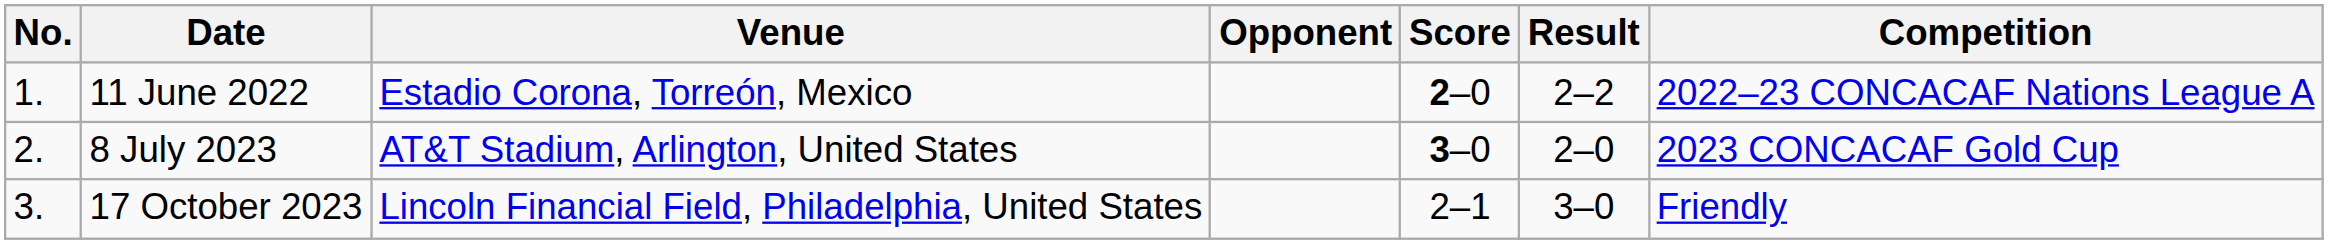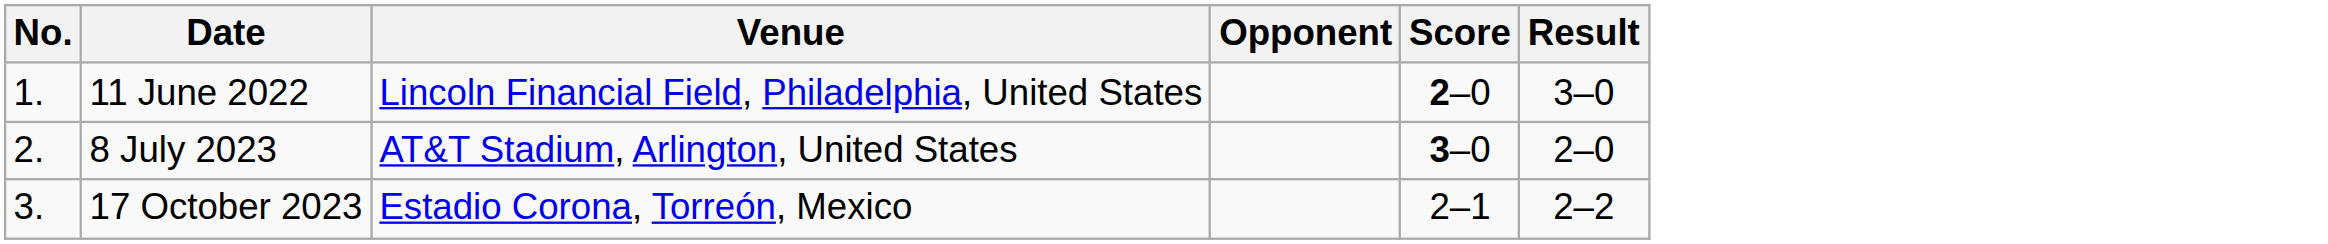 <table class="wikitable plainrowheaders sortable">
 <tr>
 <th>No.</th>
 <th>Date</th>
 <th>Venue</th>
 <th>Opponent</th>
 <th>Score</th>
 <th>Result</th>
-<th>Competition</th>
 </tr>
 <tr>
 <td>1.</td>
 <td>11 June 2022</td>
-<td><a href='#'>Estadio Corona</a>, <a href='#'>Torreón</a>, Mexico</td>
+<td><a href='#'>Lincoln Financial Field</a>, <a href='#'>Philadelphia</a>, United States</td>
 <td></td>
 <td align=center><strong>2</strong>–0</td>
-<td align="center">2–2</td>
-<td><a href='#'>2022–23 CONCACAF Nations League A</a></td>
+<td align=center>3–0</td>
 </tr>
 <tr>
 <td>2.</td>
 <td>8 July 2023</td>
 <td><a href='#'>AT&T Stadium</a>, <a href='#'>Arlington</a>, United States</td>
 <td></td>
 <td align=center><strong>3</strong>–0</td>
 <td align=center>2–0</td>
-<td><a href='#'>2023 CONCACAF Gold Cup</a></td>
 </tr>
 <tr>
 <td>3.</td>
 <td>17 October 2023</td>
-<td><a href='#'>Lincoln Financial Field</a>, <a href='#'>Philadelphia</a>, United States</td>
+<td><a href='#'>Estadio Corona</a>, <a href='#'>Torreón</a>, Mexico</td>
 <td></td>
 <td align=center>2–1</td>
-<td align=center>3–0</td>
-<td><a href='#'>Friendly</a></td>
+<td align="center">2–2</td>
 </tr>
 </table>
